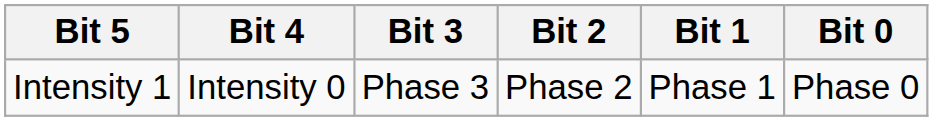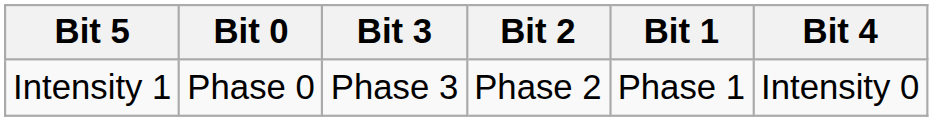 <table class="wikitable">
 <tr>
 <th>Bit 5</th>
-<th>Bit 4</th>
+<th>Bit 0</th>
 <th>Bit 3</th>
 <th>Bit 2</th>
 <th>Bit 1</th>
-<th>Bit 0</th>
+<th>Bit 4</th>
 </tr>
 <tr>
 <td>Intensity 1</td>
-<td>Intensity 0</td>
+<td>Phase 0</td>
 <td>Phase 3</td>
 <td>Phase 2</td>
 <td>Phase 1</td>
-<td>Phase 0</td>
+<td>Intensity 0</td>
 </tr>
 </table>
